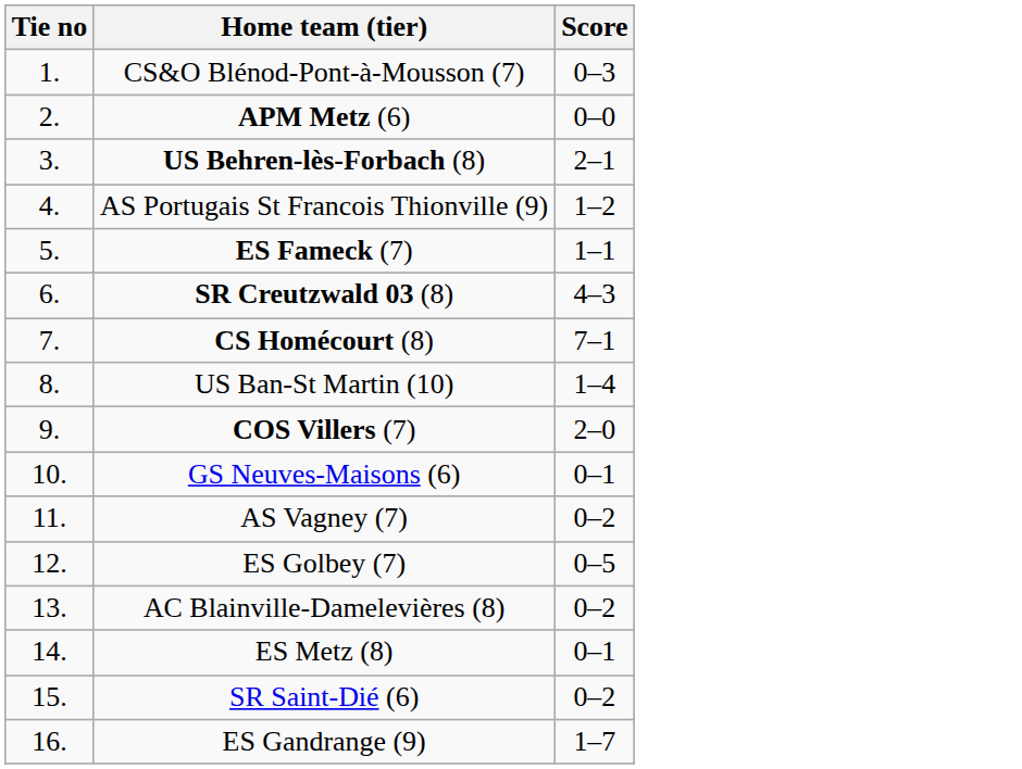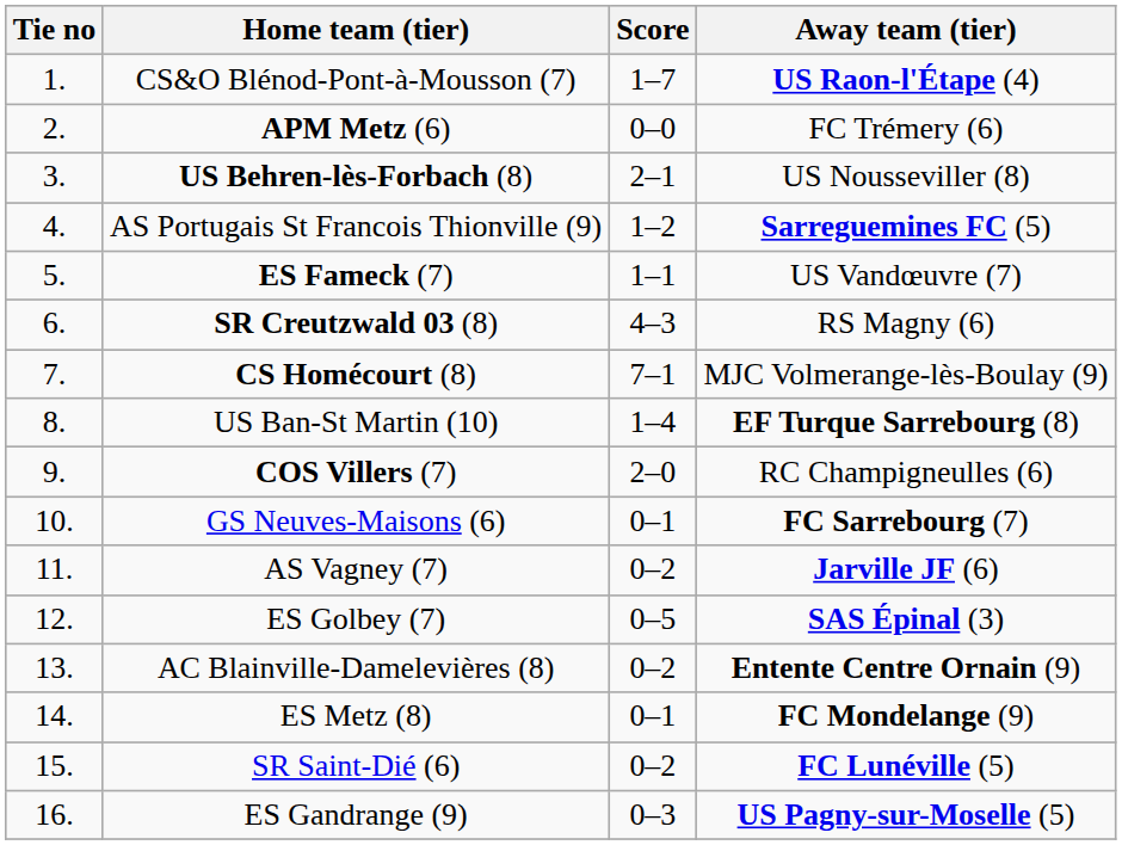 <table class="wikitable" style="text-align: center">
 <tr>
 <th>Tie no</th>
 <th>Home team (tier)</th>
 <th>Score</th>
+<th>Away team (tier)</th>
 </tr>
 <tr>
 <td>1.</td>
 <td>CS&O Blénod-Pont-à-Mousson (7)</td>
-<td>0–3</td>
+<td>1–7</td>
+<td><strong><a href='#'>US Raon-l'Étape</a></strong> (4)</td>
 </tr>
 <tr>
 <td>2.</td>
 <td><strong>APM Metz</strong> (6)</td>
 <td>0–0 </td>
+<td>FC Trémery (6)</td>
 </tr>
 <tr>
 <td>3.</td>
 <td><strong>US Behren-lès-Forbach</strong> (8)</td>
 <td>2–1</td>
+<td>US Nousseviller (8)</td>
 </tr>
 <tr>
 <td>4.</td>
 <td>AS Portugais St Francois Thionville (9)</td>
 <td>1–2</td>
+<td><strong><a href='#'>Sarreguemines FC</a></strong> (5)</td>
 </tr>
 <tr>
 <td>5.</td>
 <td><strong>ES Fameck</strong> (7)</td>
 <td>1–1 </td>
+<td>US Vandœuvre (7)</td>
 </tr>
 <tr>
 <td>6.</td>
 <td><strong>SR Creutzwald 03</strong> (8)</td>
 <td>4–3 </td>
+<td>RS Magny (6)</td>
 </tr>
 <tr>
 <td>7.</td>
 <td><strong>CS Homécourt</strong> (8)</td>
 <td>7–1</td>
+<td>MJC Volmerange-lès-Boulay (9)</td>
 </tr>
 <tr>
 <td>8.</td>
 <td>US Ban-St Martin (10)</td>
 <td>1–4</td>
+<td><strong>EF Turque Sarrebourg</strong> (8)</td>
 </tr>
 <tr>
 <td>9.</td>
 <td><strong>COS Villers</strong> (7)</td>
 <td>2–0</td>
+<td>RC Champigneulles (6)</td>
 </tr>
 <tr>
 <td>10.</td>
 <td><a href='#'>GS Neuves-Maisons</a> (6)</td>
 <td>0–1</td>
+<td><strong>FC Sarrebourg</strong> (7)</td>
 </tr>
 <tr>
 <td>11.</td>
 <td>AS Vagney (7)</td>
 <td>0–2</td>
+<td><strong><a href='#'>Jarville JF</a></strong> (6)</td>
 </tr>
 <tr>
 <td>12.</td>
 <td>ES Golbey (7)</td>
 <td>0–5</td>
+<td><strong><a href='#'>SAS Épinal</a></strong> (3)</td>
 </tr>
 <tr>
 <td>13.</td>
 <td>AC Blainville-Damelevières (8)</td>
 <td>0–2 </td>
+<td><strong>Entente Centre Ornain</strong> (9)</td>
 </tr>
 <tr>
 <td>14.</td>
 <td>ES Metz (8)</td>
 <td>0–1</td>
+<td><strong>FC Mondelange</strong> (9)</td>
 </tr>
 <tr>
 <td>15.</td>
 <td><a href='#'>SR Saint-Dié</a> (6)</td>
 <td>0–2</td>
+<td><strong><a href='#'>FC Lunéville</a></strong> (5)</td>
 </tr>
 <tr>
 <td>16.</td>
 <td>ES Gandrange (9)</td>
-<td>1–7</td>
+<td>0–3</td>
+<td><strong><a href='#'>US Pagny-sur-Moselle</a></strong> (5)</td>
 </tr>
 </table>
